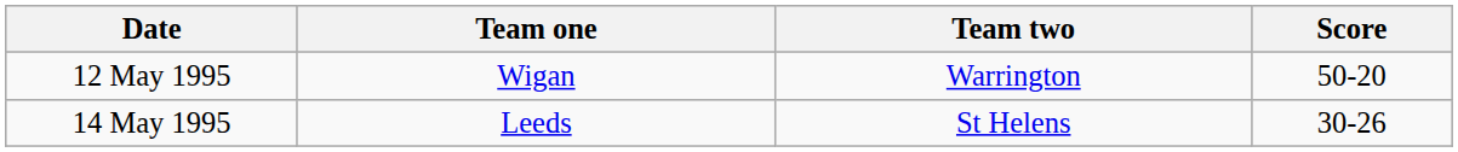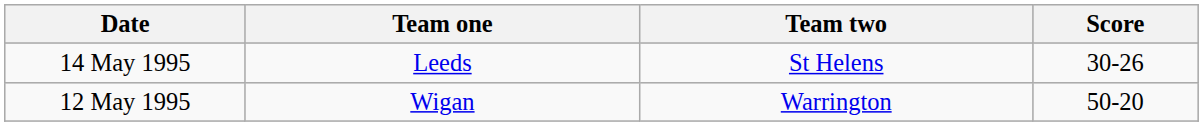 <table class="wikitable" style="text-align: center">
 <tr>
 <th width=150>Date</th>
 <th width=250>Team one</th>
 <th width=250>Team two</th>
 <th width=100>Score</th>
 </tr>
 <tr>
+<td>14 May 1995</td>
+<td><a href='#'>Leeds</a></td>
+<td><a href='#'>St Helens</a></td>
+<td>30-26</td>
+</tr>
+<tr>
 <td>12 May 1995</td>
 <td><a href='#'>Wigan</a></td>
 <td><a href='#'>Warrington</a></td>
 <td>50-20</td>
 </tr>
-<tr>
-<td>14 May 1995</td>
-<td><a href='#'>Leeds</a></td>
-<td><a href='#'>St Helens</a></td>
-<td>30-26</td>
-</tr>
 </table>
